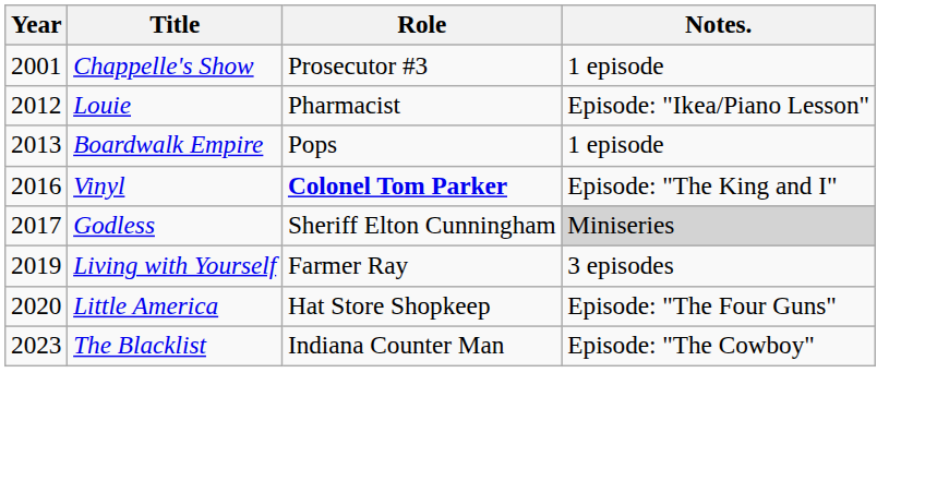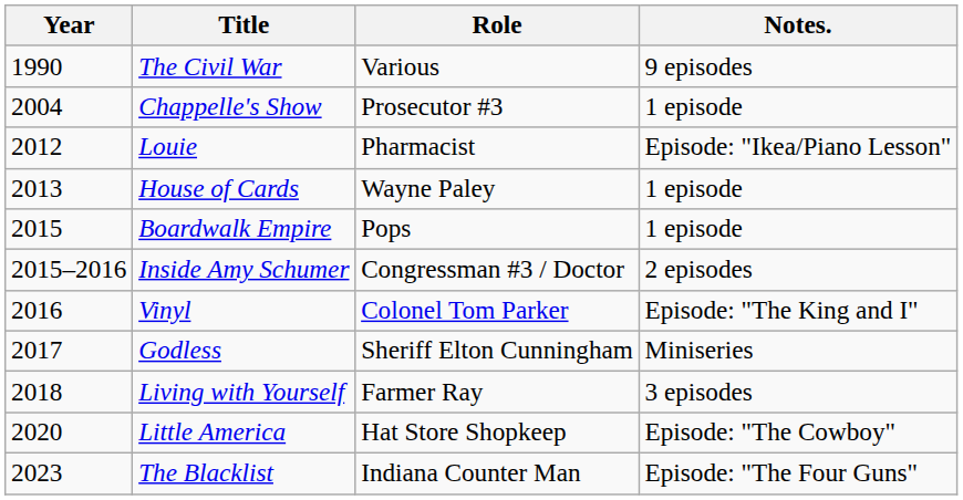 <table class="wikitable">
 <tr>
 <th>Year</th>
 <th>Title</th>
 <th>Role</th>
 <th>Notes.</th>
 </tr>
 <tr>
-<td>2001</td>
+<td>1990</td>
+<td><em><a href='#'>The Civil War</a></em></td>
+<td>Various</td>
+<td>9 episodes</td>
+</tr>
+<tr>
+<td>2004</td>
 <td><em><a href='#'>Chappelle's Show</a></em></td>
 <td>Prosecutor #3</td>
 <td>1 episode</td>
 </tr>
 <tr>
 <td>2012</td>
 <td><em><a href='#'>Louie</a></em></td>
 <td>Pharmacist</td>
 <td>Episode: "Ikea/Piano Lesson"</td>
 </tr>
 <tr>
 <td>2013</td>
+<td><em><a href='#'>House of Cards</a></em></td>
+<td>Wayne Paley</td>
+<td>1 episode</td>
+</tr>
+<tr>
+<td>2015</td>
 <td><em><a href='#'>Boardwalk Empire</a></em></td>
 <td>Pops</td>
 <td>1 episode</td>
 </tr>
 <tr>
+<td>2015–2016</td>
+<td><em><a href='#'>Inside Amy Schumer</a></em></td>
+<td>Congressman #3 / Doctor</td>
+<td>2 episodes</td>
+</tr>
+<tr>
 <td>2016</td>
 <td><em><a href='#'>Vinyl</a></em></td>
-<td><strong><a href='#'>Colonel Tom Parker</a></strong></td>
+<td><a href='#'>Colonel Tom Parker</a></td>
 <td>Episode: "The King and I"</td>
 </tr>
 <tr>
 <td>2017</td>
 <td><em><a href='#'>Godless</a></em></td>
 <td>Sheriff Elton Cunningham</td>
-<td style="background: lightgrey;">Miniseries</td>
+<td>Miniseries</td>
 </tr>
 <tr>
-<td>2019</td>
+<td>2018</td>
 <td><em><a href='#'>Living with Yourself</a></em></td>
 <td>Farmer Ray</td>
 <td>3 episodes</td>
 </tr>
 <tr>
 <td>2020</td>
 <td><em><a href='#'>Little America</a></em></td>
 <td>Hat Store Shopkeep</td>
-<td>Episode: "The Four Guns"</td>
+<td>Episode: "The Cowboy"</td>
 </tr>
 <tr>
 <td>2023</td>
 <td><em><a href='#'>The Blacklist</a></em></td>
 <td>Indiana Counter Man</td>
-<td>Episode: "The Cowboy"</td>
+<td>Episode: "The Four Guns"</td>
 </tr>
 </table>
